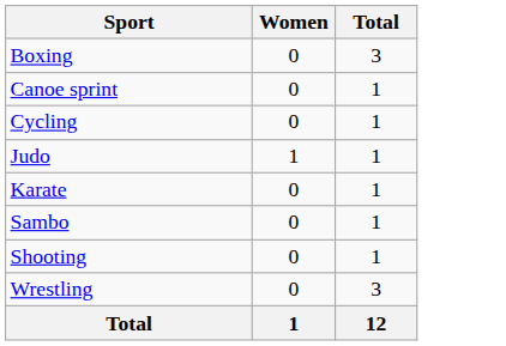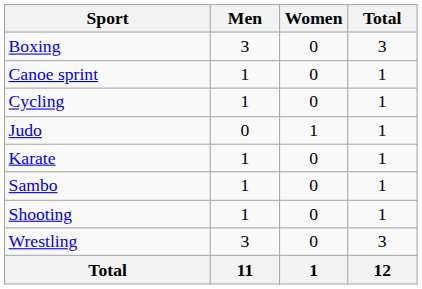 <table class="wikitable sortable" style="text-align:center;">
 <tr>
 <th width=180>Sport</th>
+<th width=55 data-sort-type=number>Men</th>
 <th width=55 data-sort-type=number>Women</th>
 <th width=55>Total</th>
 </tr>
 <tr>
 <td align=left><a href='#'>Boxing</a></td>
+<td>3</td>
 <td>0</td>
 <td>3</td>
 </tr>
 <tr>
 <td align=left><a href='#'>Canoe sprint</a></td>
+<td>1</td>
 <td>0</td>
 <td>1</td>
 </tr>
 <tr>
 <td align=left><a href='#'>Cycling</a></td>
+<td>1</td>
 <td>0</td>
 <td>1</td>
 </tr>
 <tr>
 <td align=left><a href='#'>Judo</a></td>
+<td>0</td>
 <td>1</td>
 <td>1</td>
 </tr>
 <tr>
 <td align=left><a href='#'>Karate</a></td>
+<td>1</td>
 <td>0</td>
 <td>1</td>
 </tr>
 <tr>
 <td align=left><a href='#'>Sambo</a></td>
+<td>1</td>
 <td>0</td>
 <td>1</td>
 </tr>
 <tr>
 <td align=left><a href='#'>Shooting</a></td>
+<td>1</td>
 <td>0</td>
 <td>1</td>
 </tr>
 <tr>
 <td align=left><a href='#'>Wrestling</a></td>
+<td>3</td>
 <td>0</td>
 <td>3</td>
 </tr>
 <tr>
 <th>Total</th>
+<th>11</th>
 <th>1</th>
 <th>12</th>
 </tr>
 </table>
